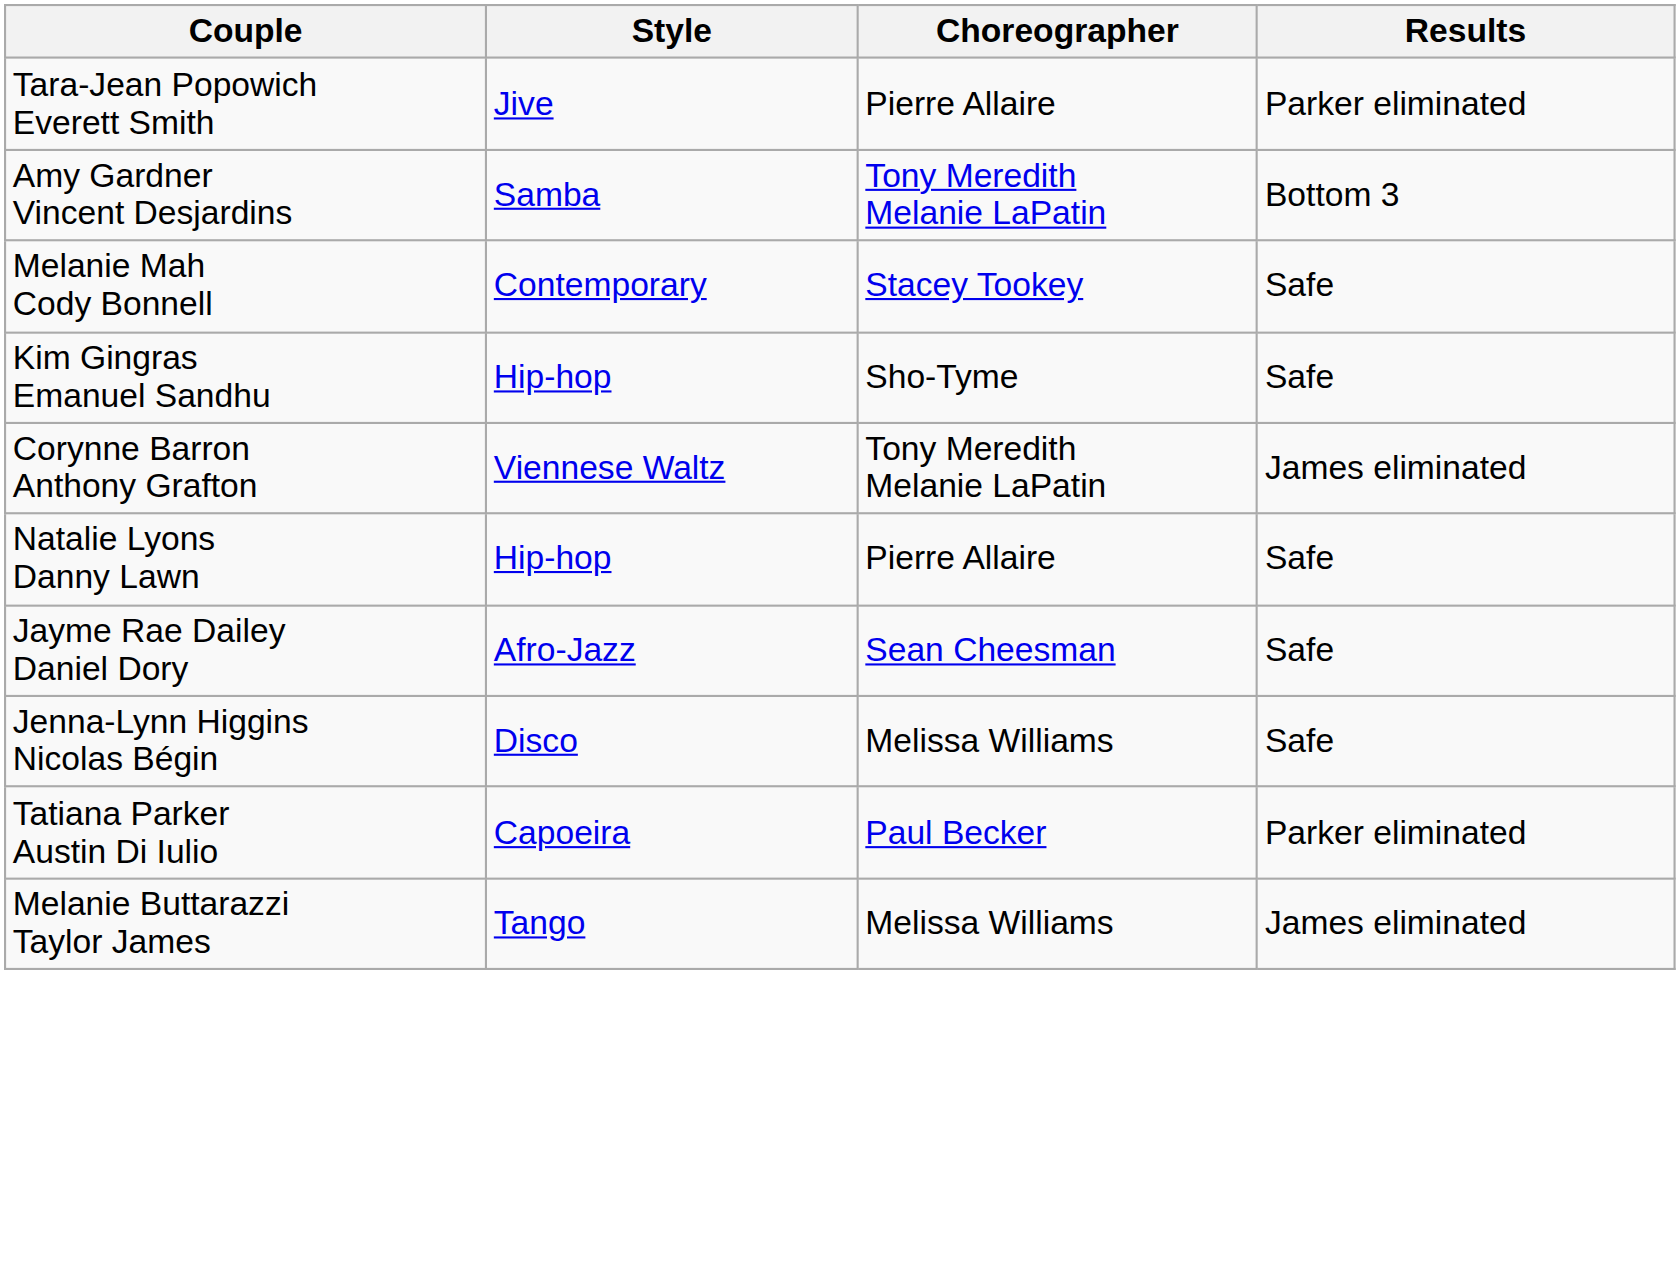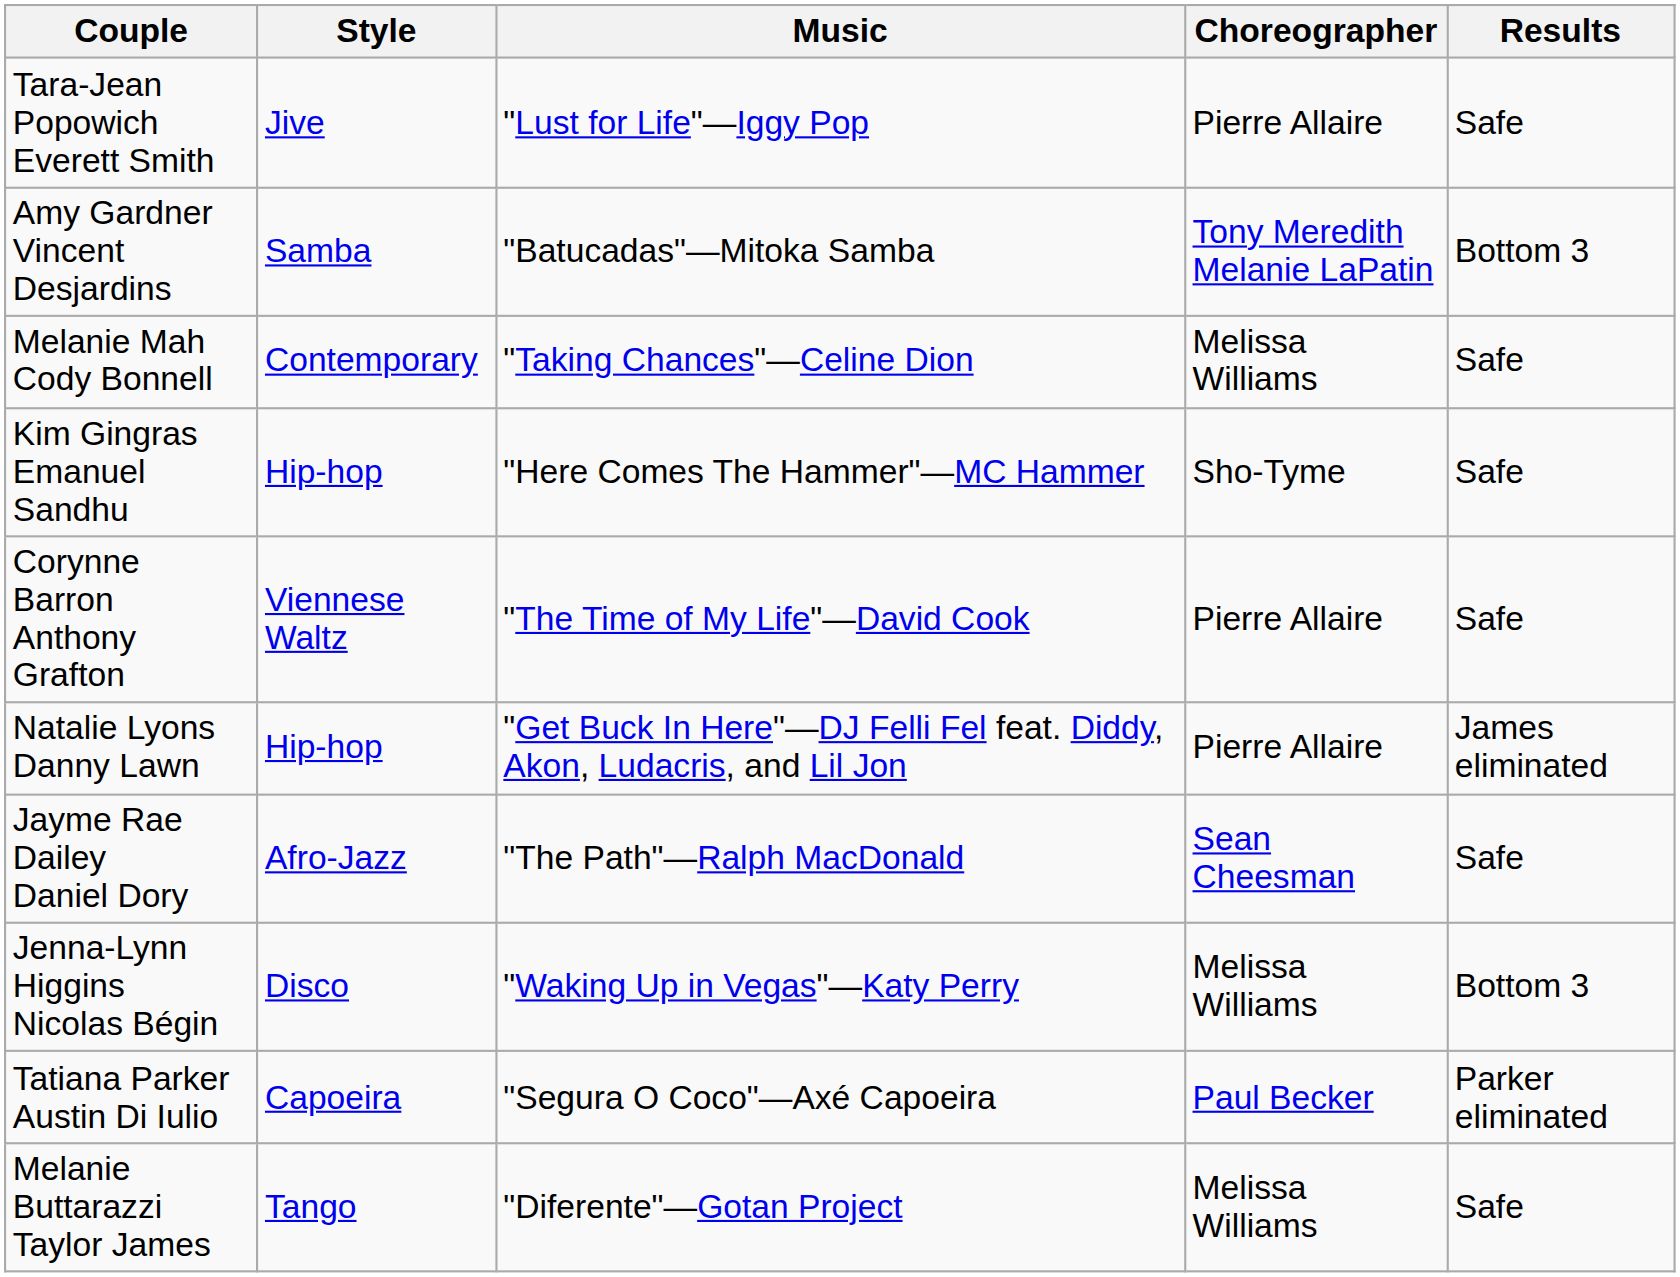 <table class="wikitable" width="90%">
 <tr>
 <th>Couple</th>
 <th>Style</th>
+<th>Music</th>
 <th>Choreographer</th>
 <th>Results</th>
 </tr>
 <tr>
 <td>Tara-Jean Popowich<br>Everett Smith</td>
 <td><a href='#'>Jive</a></td>
+<td>"<a href='#'>Lust for Life</a>"—<a href='#'>Iggy Pop</a></td>
 <td>Pierre Allaire</td>
-<td>Parker eliminated</td>
+<td>Safe</td>
 </tr>
 <tr>
 <td>Amy Gardner<br>Vincent Desjardins</td>
 <td><a href='#'>Samba</a></td>
+<td>"Batucadas"—Mitoka Samba</td>
 <td><a href='#'>Tony Meredith</a><br><a href='#'>Melanie LaPatin</a></td>
 <td>Bottom 3</td>
 </tr>
 <tr>
 <td>Melanie Mah<br>Cody Bonnell</td>
 <td><a href='#'>Contemporary</a></td>
-<td><a href='#'>Stacey Tookey</a></td>
+<td>"<a href='#'>Taking Chances</a>"—<a href='#'>Celine Dion</a></td>
+<td>Melissa Williams</td>
 <td>Safe</td>
 </tr>
 <tr>
 <td>Kim Gingras<br>Emanuel Sandhu</td>
 <td><a href='#'>Hip-hop</a></td>
+<td>"Here Comes The Hammer"—<a href='#'>MC Hammer</a></td>
 <td>Sho-Tyme</td>
 <td>Safe</td>
 </tr>
 <tr>
 <td>Corynne Barron<br>Anthony Grafton</td>
 <td><a href='#'>Viennese Waltz</a></td>
-<td>Tony Meredith<br>Melanie LaPatin</td>
-<td>James eliminated</td>
+<td>"<a href='#'>The Time of My Life</a>"—<a href='#'>David Cook</a></td>
+<td>Pierre Allaire</td>
+<td>Safe</td>
 </tr>
 <tr>
 <td>Natalie Lyons<br>Danny Lawn</td>
 <td><a href='#'>Hip-hop</a></td>
+<td>"<a href='#'>Get Buck In Here</a>"—<a href='#'>DJ Felli Fel</a> feat. <a href='#'>Diddy</a>, <a href='#'>Akon</a>, <a href='#'>Ludacris</a>, and <a href='#'>Lil Jon</a></td>
 <td>Pierre Allaire</td>
-<td>Safe</td>
+<td>James eliminated</td>
 </tr>
 <tr>
 <td>Jayme Rae Dailey<br>Daniel Dory</td>
 <td><a href='#'>Afro-Jazz</a></td>
+<td>"The Path"—<a href='#'>Ralph MacDonald</a></td>
 <td><a href='#'>Sean Cheesman</a></td>
 <td>Safe</td>
 </tr>
 <tr>
 <td>Jenna-Lynn Higgins<br>Nicolas Bégin</td>
 <td><a href='#'>Disco</a></td>
+<td>"<a href='#'>Waking Up in Vegas</a>"—<a href='#'>Katy Perry</a></td>
 <td>Melissa Williams</td>
-<td>Safe</td>
+<td>Bottom 3</td>
 </tr>
 <tr>
 <td>Tatiana Parker<br>Austin Di Iulio</td>
 <td><a href='#'>Capoeira</a></td>
+<td>"Segura O Coco"—Axé Capoeira</td>
 <td><a href='#'>Paul Becker</a></td>
 <td>Parker eliminated</td>
 </tr>
 <tr>
 <td>Melanie Buttarazzi<br>Taylor James</td>
 <td><a href='#'>Tango</a></td>
+<td>"Diferente"—<a href='#'>Gotan Project</a></td>
 <td>Melissa Williams</td>
-<td>James eliminated</td>
+<td>Safe</td>
 </tr>
 </table>
